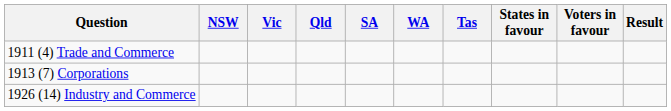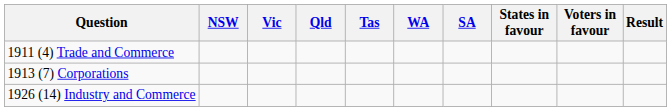 <table class="wikitable">
 <tr ---->
 <th>Question</th>
 <th style="width:50px" align=center><a href='#'>NSW</a></th>
 <th style="width:50px" align=center><a href='#'>Vic</a></th>
 <th style="width:50px" align=center><a href='#'>Qld</a></th>
+<th style="width:50px" align=center><a href='#'>Tas</a></th>
+<th style="width:50px" align=center><a href='#'>WA</a></th>
 <th style="width:50px" align=center><a href='#'>SA</a></th>
-<th style="width:50px" align=center><a href='#'>WA</a></th>
-<th style="width:50px" align=center><a href='#'>Tas</a></th>
 <th style="width:70px" align=center><strong>States in favour</strong></th>
 <th style="width:70px" align=center><strong> Voters in favour</strong></th>
 <th><strong>Result</strong></th>
 </tr>
 <tr ---->
 <td>1911 (4) <a href='#'>Trade and Commerce</a></td>
 <td></td>
 <td></td>
 <td></td>
 <td></td>
 <td></td>
 <td></td>
 <td></td>
 <td></td>
 <td></td>
 </tr>
 <tr ---->
 <td>1913 (7) <a href='#'>Corporations</a></td>
 <td></td>
 <td></td>
 <td></td>
 <td></td>
 <td></td>
 <td></td>
 <td></td>
 <td></td>
 <td></td>
 </tr>
 <tr ---->
 <td>1926 (14) <a href='#'>Industry and Commerce</a></td>
 <td></td>
 <td></td>
 <td></td>
 <td></td>
 <td></td>
 <td></td>
 <td></td>
 <td></td>
 <td></td>
 </tr>
 </table>
